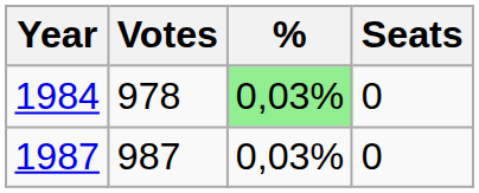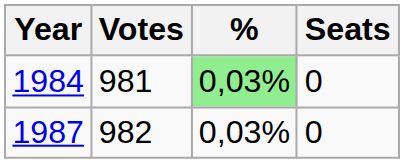 <table class="wikitable">
 <tr>
 <th>Year</th>
 <th>Votes</th>
 <th>%</th>
 <th>Seats</th>
 </tr>
 <tr>
 <td><a href='#'>1984</a></td>
-<td>978</td>
+<td>981</td>
 <td style="background: lightgreen;">0,03%</td>
 <td>0</td>
 </tr>
 <tr>
 <td><a href='#'>1987</a></td>
-<td>987</td>
+<td>982</td>
 <td>0,03%</td>
 <td>0</td>
 </tr>
 </table>
